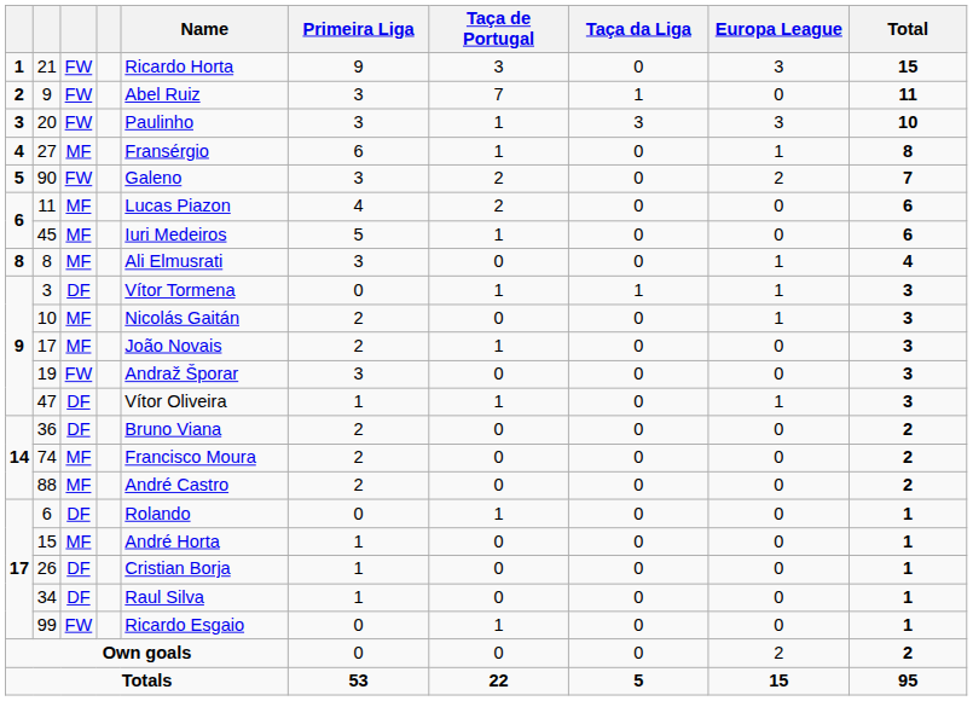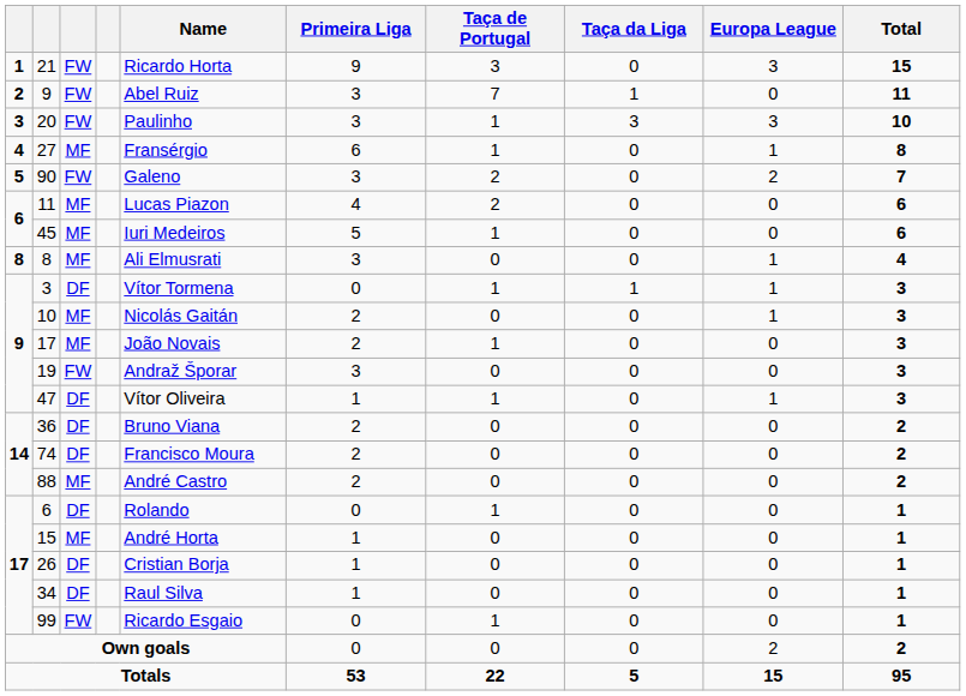 <table class="wikitable" style="text-align:center">
 <tr>
 <th width=15></th>
 <th width=15></th>
 <th width=15></th>
 <th width=15></th>
 <th width=145>Name</th>
 <th width=120><a href='#'>Primeira Liga</a></th>
 <th width=120><a href='#'>Taça de Portugal</a></th>
 <th width=120><a href='#'>Taça da Liga</a></th>
 <th width=120><a href='#'>Europa League</a></th>
 <th width=100>Total</th>
 </tr>
 <tr>
 <td rowspan=1><strong>1</strong></td>
 <td>21</td>
 <td><a href='#'>FW</a></td>
 <td></td>
 <td align=left><a href='#'>Ricardo Horta</a></td>
 <td>9</td>
 <td>3</td>
 <td>0</td>
 <td>3</td>
 <td><strong>15</strong></td>
 </tr>
 <tr>
 <td rowspan=1><strong>2</strong></td>
 <td>9</td>
 <td><a href='#'>FW</a></td>
 <td></td>
 <td align=left><a href='#'>Abel Ruiz</a></td>
 <td>3</td>
 <td>7</td>
 <td>1</td>
 <td>0</td>
 <td><strong>11</strong></td>
 </tr>
 <tr>
 <td rowspan=1><strong>3</strong></td>
 <td>20</td>
 <td><a href='#'>FW</a></td>
 <td></td>
 <td align=left><a href='#'>Paulinho</a></td>
 <td>3</td>
 <td>1</td>
 <td>3</td>
 <td>3</td>
 <td><strong>10</strong></td>
 </tr>
 <tr>
 <td rowspan=1><strong>4</strong></td>
 <td>27</td>
 <td><a href='#'>MF</a></td>
 <td></td>
 <td align=left><a href='#'>Fransérgio</a></td>
 <td>6</td>
 <td>1</td>
 <td>0</td>
 <td>1</td>
 <td><strong>8</strong></td>
 </tr>
 <tr>
 <td rowspan=1><strong>5</strong></td>
 <td>90</td>
 <td><a href='#'>FW</a></td>
 <td></td>
 <td align=left><a href='#'>Galeno</a></td>
 <td>3</td>
 <td>2</td>
 <td>0</td>
 <td>2</td>
 <td><strong>7</strong></td>
 </tr>
 <tr>
 <td rowspan=2><strong>6</strong></td>
 <td>11</td>
 <td><a href='#'>MF</a></td>
 <td></td>
 <td align=left><a href='#'>Lucas Piazon</a></td>
 <td>4</td>
 <td>2</td>
 <td>0</td>
 <td>0</td>
 <td><strong>6</strong></td>
 </tr>
 <tr>
 <td>45</td>
 <td><a href='#'>MF</a></td>
 <td></td>
 <td align=left><a href='#'>Iuri Medeiros</a></td>
 <td>5</td>
 <td>1</td>
 <td>0</td>
 <td>0</td>
 <td><strong>6</strong></td>
 </tr>
 <tr>
 <td rowspan=1><strong>8</strong></td>
 <td>8</td>
 <td><a href='#'>MF</a></td>
 <td></td>
 <td align=left><a href='#'>Ali Elmusrati</a></td>
 <td>3</td>
 <td>0</td>
 <td>0</td>
 <td>1</td>
 <td><strong>4</strong></td>
 </tr>
 <tr>
 <td rowspan=5><strong>9</strong></td>
 <td>3</td>
 <td><a href='#'>DF</a></td>
 <td></td>
 <td align=left><a href='#'>Vítor Tormena</a></td>
 <td>0</td>
 <td>1</td>
 <td>1</td>
 <td>1</td>
 <td><strong>3</strong></td>
 </tr>
 <tr>
 <td>10</td>
 <td><a href='#'>MF</a></td>
 <td></td>
 <td align=left><a href='#'>Nicolás Gaitán</a></td>
 <td>2</td>
 <td>0</td>
 <td>0</td>
 <td>1</td>
 <td><strong>3</strong></td>
 </tr>
 <tr>
 <td>17</td>
 <td><a href='#'>MF</a></td>
 <td></td>
 <td align=left><a href='#'>João Novais</a></td>
 <td>2</td>
 <td>1</td>
 <td>0</td>
 <td>0</td>
 <td><strong>3</strong></td>
 </tr>
 <tr>
 <td>19</td>
 <td><a href='#'>FW</a></td>
 <td></td>
 <td align=left><a href='#'>Andraž Šporar</a></td>
 <td>3</td>
 <td>0</td>
 <td>0</td>
 <td>0</td>
 <td><strong>3</strong></td>
 </tr>
 <tr>
 <td>47</td>
 <td><a href='#'>DF</a></td>
 <td></td>
 <td align=left>Vítor Oliveira</td>
 <td>1</td>
 <td>1</td>
 <td>0</td>
 <td>1</td>
 <td><strong>3</strong></td>
 </tr>
 <tr>
 <td rowspan=3><strong>14</strong></td>
 <td>36</td>
 <td><a href='#'>DF</a></td>
 <td></td>
 <td align=left><a href='#'>Bruno Viana</a></td>
 <td>2</td>
 <td>0</td>
 <td>0</td>
 <td>0</td>
 <td><strong>2</strong></td>
 </tr>
 <tr>
 <td>74</td>
-<td><a href='#'>MF</a></td>
+<td><a href='#'>DF</a></td>
 <td></td>
 <td align=left><a href='#'>Francisco Moura</a></td>
 <td>2</td>
 <td>0</td>
 <td>0</td>
 <td>0</td>
 <td><strong>2</strong></td>
 </tr>
 <tr>
 <td>88</td>
 <td><a href='#'>MF</a></td>
 <td></td>
 <td align=left><a href='#'>André Castro</a></td>
 <td>2</td>
 <td>0</td>
 <td>0</td>
 <td>0</td>
 <td><strong>2</strong></td>
 </tr>
 <tr>
 <td rowspan=5><strong>17</strong></td>
 <td>6</td>
 <td><a href='#'>DF</a></td>
 <td></td>
 <td align=left><a href='#'>Rolando</a></td>
 <td>0</td>
 <td>1</td>
 <td>0</td>
 <td>0</td>
 <td><strong>1</strong></td>
 </tr>
 <tr>
 <td>15</td>
 <td><a href='#'>MF</a></td>
 <td></td>
 <td align=left><a href='#'>André Horta</a></td>
 <td>1</td>
 <td>0</td>
 <td>0</td>
 <td>0</td>
 <td><strong>1</strong></td>
 </tr>
 <tr>
 <td>26</td>
 <td><a href='#'>DF</a></td>
 <td></td>
 <td align=left><a href='#'>Cristian Borja</a></td>
 <td>1</td>
 <td>0</td>
 <td>0</td>
 <td>0</td>
 <td><strong>1</strong></td>
 </tr>
 <tr>
 <td>34</td>
 <td><a href='#'>DF</a></td>
 <td></td>
 <td align=left><a href='#'>Raul Silva</a></td>
 <td>1</td>
 <td>0</td>
 <td>0</td>
 <td>0</td>
 <td><strong>1</strong></td>
 </tr>
 <tr>
 <td>99</td>
 <td><a href='#'>FW</a></td>
 <td></td>
 <td align=left><a href='#'>Ricardo Esgaio</a></td>
 <td>0</td>
 <td>1</td>
 <td>0</td>
 <td>0</td>
 <td><strong>1</strong></td>
 </tr>
 <tr>
 <td colspan="5"><strong>Own goals</strong></td>
 <td>0</td>
 <td>0</td>
 <td>0</td>
 <td>2</td>
 <td><strong>2</strong></td>
 </tr>
 <tr>
 <td colspan=5><strong>Totals</strong></td>
 <td><strong>53</strong></td>
 <td><strong>22</strong></td>
 <td><strong>5</strong></td>
 <td><strong>15</strong></td>
 <td><strong>95</strong></td>
 </tr>
 </table>
